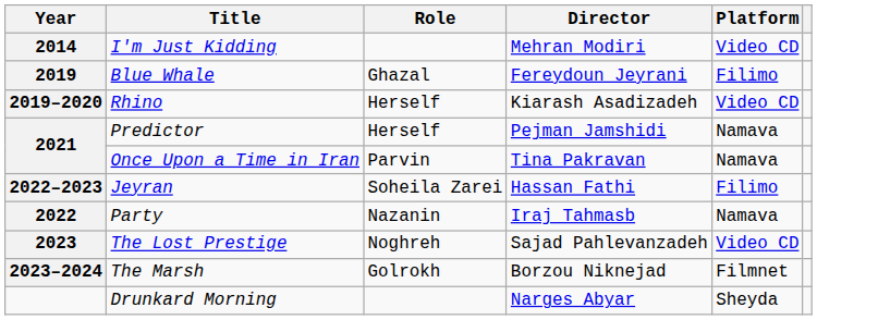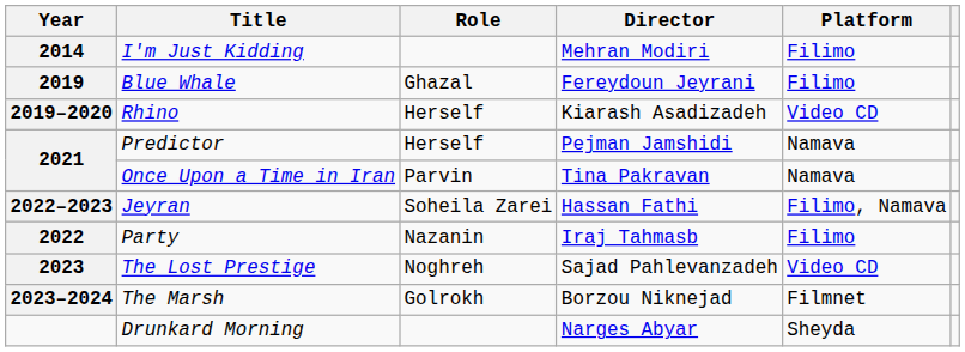 <table class="wikitable plainrowheaders sortable"  style=font-size:100%>
 <tr>
 <th scope="col">Year</th>
 <th scope="col">Title</th>
 <th scope="col">Role</th>
 <th scope="col">Director</th>
 <th scope="col" class="unsortable">Platform</th>
 <th scope="col" class="unsortable"></th>
 </tr>
 <tr>
 <th scope=row>2014</th>
 <td><em><a href='#'>I'm Just Kidding</a></em></td>
 <td></td>
 <td><a href='#'>Mehran Modiri</a></td>
-<td><a href='#'>Video CD</a></td>
+<td><a href='#'>Filimo</a></td>
 <td></td>
 </tr>
 <tr>
 <th scope=row>2019</th>
 <td><em><a href='#'>Blue Whale</a></em></td>
 <td>Ghazal</td>
 <td><a href='#'>Fereydoun Jeyrani</a></td>
 <td><a href='#'>Filimo</a></td>
 <td></td>
 </tr>
 <tr>
 <th scope=row>2019–2020</th>
 <td><em><a href='#'>Rhino</a></em></td>
 <td>Herself</td>
 <td>Kiarash Asadizadeh</td>
 <td><a href='#'>Video CD</a></td>
 <td></td>
 </tr>
 <tr>
 <th scope=row rowspan="2">2021</th>
 <td><em>Predictor</em></td>
 <td>Herself</td>
 <td><a href='#'>Pejman Jamshidi</a></td>
 <td>Namava</td>
 <td></td>
 </tr>
 <tr>
 <td><em><a href='#'>Once Upon a Time in Iran</a></em></td>
 <td>Parvin</td>
 <td><a href='#'>Tina Pakravan</a></td>
 <td>Namava</td>
 <td></td>
 </tr>
 <tr>
 <th scope=row>2022–2023</th>
 <td><em><a href='#'>Jeyran</a></em></td>
 <td>Soheila Zarei</td>
 <td><a href='#'>Hassan Fathi</a></td>
-<td><a href='#'>Filimo</a></td>
+<td><a href='#'>Filimo</a>, Namava</td>
 <td></td>
 </tr>
 <tr>
 <th scope=row>2022</th>
 <td><em>Party</em></td>
 <td>Nazanin</td>
 <td><a href='#'>Iraj Tahmasb</a></td>
-<td>Namava</td>
+<td><a href='#'>Filimo</a></td>
 <td></td>
 </tr>
 <tr>
 <th scope=row>2023</th>
 <td><em><a href='#'>The Lost Prestige</a></em></td>
 <td>Noghreh</td>
 <td>Sajad Pahlevanzadeh</td>
 <td><a href='#'>Video CD</a></td>
 <td></td>
 </tr>
 <tr>
 <th scope=row>2023–2024</th>
 <td><em>The Marsh</em></td>
 <td>Golrokh</td>
 <td>Borzou Niknejad</td>
 <td>Filmnet</td>
 <td></td>
 </tr>
 <tr>
 <td></td>
 <td><em>Drunkard Morning</em></td>
 <td></td>
 <td><a href='#'>Narges Abyar</a></td>
 <td>Sheyda</td>
 <td></td>
 </tr>
 </table>
